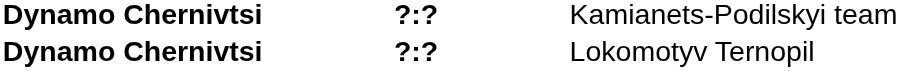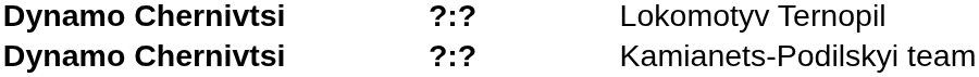 <table width=100% cellspacing=1>
 <tr>
 <th width=20%></th>
 <th width=12%></th>
 <th width=20%></th>
 <th></th>
 </tr>
 <tr style=font-size:90%>
 <td align=right><strong>Dynamo Chernivtsi</strong></td>
 <td align=center><strong>?:?</strong></td>
-<td>Kamianets-Podilskyi team</td>
+<td>Lokomotyv Ternopil</td>
 <td align=center></td>
 </tr>
 <tr style=font-size:90%>
 <td align=right><strong>Dynamo Chernivtsi</strong></td>
 <td align=center><strong>?:?</strong></td>
-<td>Lokomotyv Ternopil</td>
+<td>Kamianets-Podilskyi team</td>
 <td align=center></td>
 </tr>
 </table>
